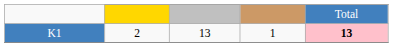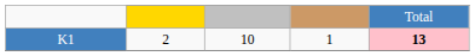 <table class="wikitable"  style="font-size:95%; text-align:center; border:gray solid 1px; width:40%;">
 <tr>
 <td rowspan="2" style="width:3%;"></td>
 </tr>
 <tr>
 <td style="width:2%;" bgcolor=gold></td>
 <td style="width:2%;" bgcolor=silver></td>
 <td style="width:2%;" bgcolor=cc9966></td>
 <td style="width:2%; background-color:#4180be; color:white;">Total</td>
 </tr>
 <tr>
 <td style="background-color:#4180be; color:white;">K1</td>
 <td>2</td>
-<td>13</td>
+<td>10</td>
 <td>1</td>
 <td style="background: pink;"><strong>13</strong></td>
 </tr>
 <tr>
 </tr>
 </table>
